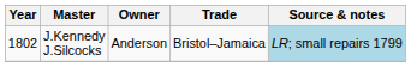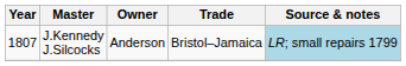 <table class=" wikitable">
 <tr>
 <th>Year</th>
 <th>Master</th>
 <th>Owner</th>
 <th>Trade</th>
 <th>Source & notes</th>
 </tr>
 <tr>
-<td>1802</td>
+<td>1807</td>
 <td>J.Kennedy<br>J.Silcocks</td>
 <td>Anderson</td>
 <td>Bristol–Jamaica</td>
 <td style="background: lightblue;"><em>LR</em>; small repairs 1799</td>
 </tr>
 <tr>
 </tr>
 </table>
